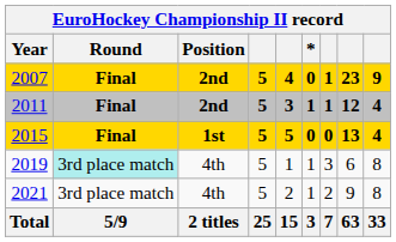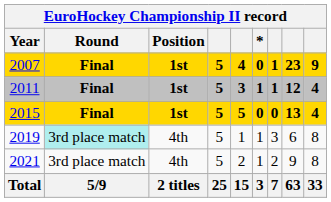 <table class="wikitable" style="text-align: center;">
 <tr>
 <th colspan=9><a href='#'>EuroHockey Championship II</a> record</th>
 </tr>
 <tr>
 <th>Year</th>
 <th>Round</th>
 <th>Position</th>
 <th></th>
 <th></th>
 <th>*</th>
 <th></th>
 <th></th>
 <th></th>
 </tr>
 <tr bgcolor=gold>
 <td> <a href='#'>2007</a></td>
 <td><strong>Final</strong></td>
-<td><strong>2nd</strong></td>
+<td><strong>1st</strong></td>
 <td><strong>5</strong></td>
 <td><strong>4</strong></td>
 <td><strong>0</strong></td>
 <td><strong>1</strong></td>
 <td><strong>23</strong></td>
 <td><strong>9</strong></td>
 </tr>
 <tr bgcolor=silver>
 <td> <a href='#'>2011</a></td>
 <td><strong>Final</strong></td>
-<td><strong>2nd</strong></td>
+<td><strong>1st</strong></td>
 <td><strong>5</strong></td>
 <td><strong>3</strong></td>
 <td><strong>1</strong></td>
 <td><strong>1</strong></td>
 <td><strong>12</strong></td>
 <td><strong>4</strong></td>
 </tr>
 <tr bgcolor=gold>
 <td> <a href='#'>2015</a></td>
 <td><strong>Final</strong></td>
 <td><strong>1st</strong></td>
 <td><strong>5</strong></td>
 <td><strong>5</strong></td>
 <td><strong>0</strong></td>
 <td><strong>0</strong></td>
 <td><strong>13</strong></td>
 <td><strong>4</strong></td>
 </tr>
 <tr>
 <td> <a href='#'>2019</a></td>
 <td style="background: paleturquoise;">3rd place match</td>
 <td>4th</td>
 <td>5</td>
 <td>1</td>
 <td>1</td>
 <td>3</td>
 <td>6</td>
 <td>8</td>
 </tr>
 <tr>
 <td> <a href='#'>2021</a></td>
 <td>3rd place match</td>
 <td>4th</td>
 <td>5</td>
 <td>2</td>
 <td>1</td>
 <td>2</td>
 <td>9</td>
 <td>8</td>
 </tr>
 <tr>
 <th>Total</th>
 <th>5/9</th>
 <th>2 titles</th>
 <th>25</th>
 <th>15</th>
 <th>3</th>
 <th>7</th>
 <th>63</th>
 <th>33</th>
 </tr>
 </table>
